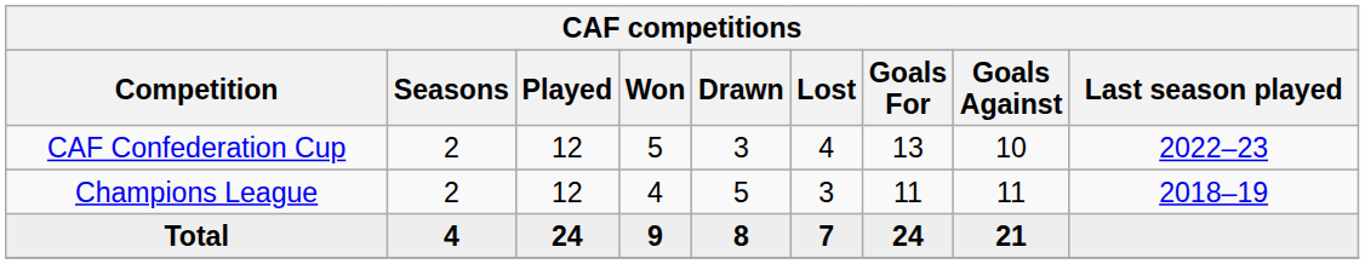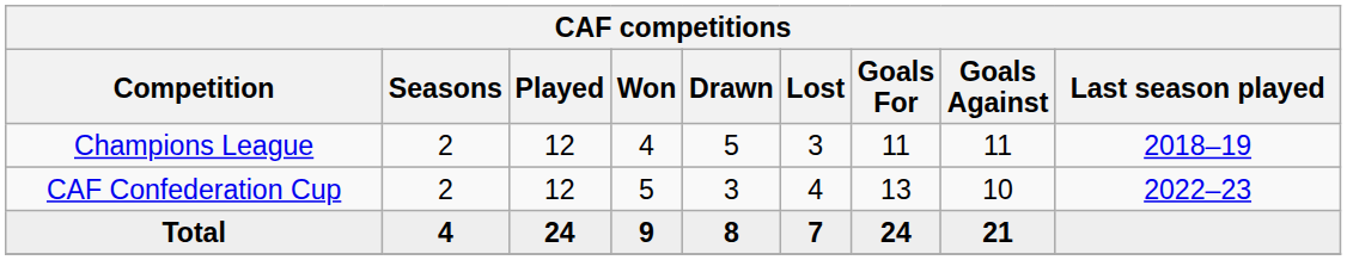 <table class="wikitable" style="font-size:95%; text-align: center;">
 <tr>
 <th colspan="9">CAF competitions</th>
 </tr>
 <tr>
 <th width="200">Competition</th>
 <th width="30">Seasons</th>
 <th width="30">Played</th>
 <th width="30">Won</th>
 <th width="30">Drawn</th>
 <th width="30">Lost</th>
 <th width="30">Goals For</th>
 <th width="30">Goals Against</th>
 <th width="150">Last season played</th>
 </tr>
 <tr>
+<td><a href='#'>Champions League</a></td>
+<td>2</td>
+<td>12</td>
+<td>4</td>
+<td>5</td>
+<td>3</td>
+<td>11</td>
+<td>11</td>
+<td><a href='#'>2018–19</a></td>
+</tr>
+<tr>
 <td><a href='#'>CAF Confederation Cup</a></td>
 <td>2</td>
 <td>12</td>
 <td>5</td>
 <td>3</td>
 <td>4</td>
 <td>13</td>
 <td>10</td>
 <td><a href='#'>2022–23</a></td>
-</tr>
-<tr>
-<td><a href='#'>Champions League</a></td>
-<td>2</td>
-<td>12</td>
-<td>4</td>
-<td>5</td>
-<td>3</td>
-<td>11</td>
-<td>11</td>
-<td><a href='#'>2018–19</a></td>
 </tr>
 <tr bgcolor=#EEEEEE>
 <td><strong>Total</strong></td>
 <td><strong>4</strong></td>
 <td><strong>24</strong></td>
 <td><strong>9</strong></td>
 <td><strong>8</strong></td>
 <td><strong>7</strong></td>
 <td><strong>24</strong></td>
 <td><strong>21</strong></td>
 <td></td>
 </tr>
 <tr>
 </tr>
 </table>
